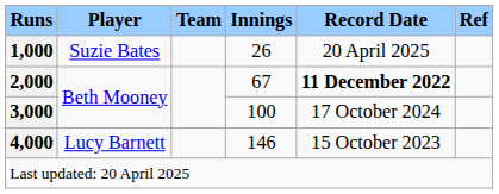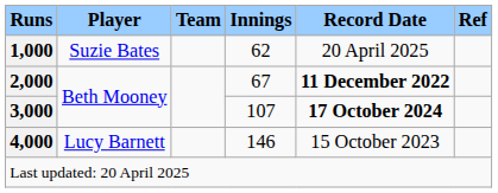 <table class="wikitable sortable" style="text-align:center;">
 <tr>
 <th scope="col" style="background:#9cf;">Runs</th>
 <th scope="col" style="background:#9cf;">Player</th>
 <th scope="col" style="background:#9cf;">Team</th>
 <th scope="col" style="background:#9cf;">Innings</th>
 <th scope="col" style="background:#9cf;">Record Date</th>
 <th scope="col" style="background:#9cf;">Ref</th>
 </tr>
 <tr>
 <th scope=row style=text-align:center;>1,000</th>
 <td><a href='#'>Suzie Bates</a></td>
 <td></td>
-<td>26</td>
+<td>62</td>
 <td>20 April 2025</td>
 <td></td>
 </tr>
 <tr>
 <th scope=row style=text-align:center;>2,000</th>
 <td rowspan=2><a href='#'>Beth Mooney</a></td>
 <td rowspan=2></td>
 <td>67</td>
 <td><strong>11 December 2022</strong></td>
 <td></td>
 </tr>
 <tr>
 <th scope=row style=text-align:center;>3,000</th>
-<td>100</td>
-<td>17 October 2024</td>
+<td>107</td>
+<td><strong>17 October 2024</strong></td>
 <td></td>
 </tr>
 <tr>
 <th scope=row style=text-align:center;>4,000</th>
 <td><a href='#'>Lucy Barnett</a></td>
 <td></td>
 <td>146</td>
 <td>15 October 2023</td>
 <td></td>
 </tr>
 <tr class="sortbottom">
 <td colspan="6" style="text-align:left;"><small>Last updated: 20 April 2025</small></td>
 </tr>
 </table>
